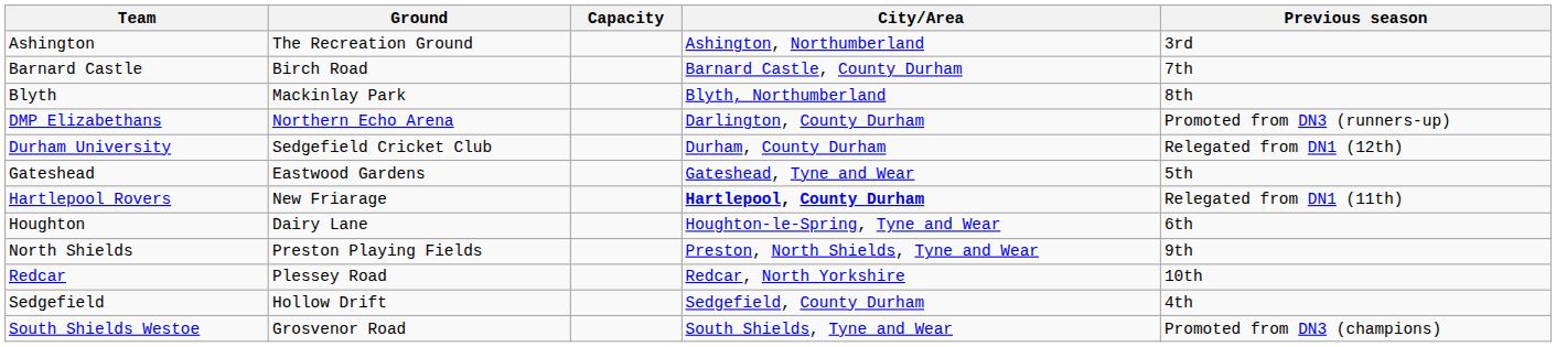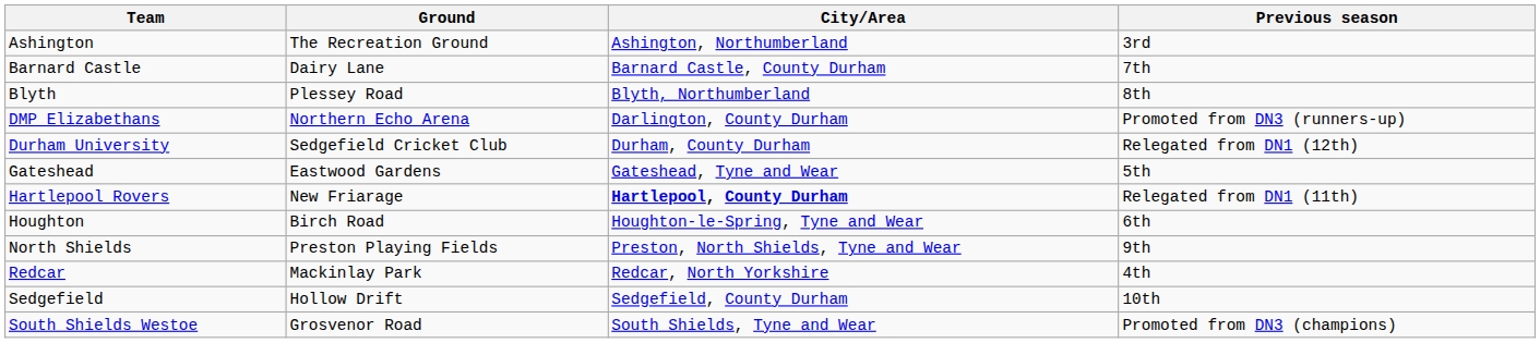 <table class="wikitable sortable" width=100%>
 <tr>
 <th>Team</th>
 <th>Ground</th>
-<th>Capacity</th>
 <th>City/Area</th>
 <th>Previous season</th>
 </tr>
 <tr>
 <td>Ashington</td>
 <td>The Recreation Ground</td>
-<td></td>
 <td><a href='#'>Ashington</a>, <a href='#'>Northumberland</a></td>
 <td>3rd</td>
 </tr>
 <tr>
 <td>Barnard Castle</td>
-<td>Birch Road</td>
-<td></td>
+<td>Dairy Lane</td>
 <td><a href='#'>Barnard Castle</a>, <a href='#'>County Durham</a></td>
 <td>7th</td>
 </tr>
 <tr>
 <td>Blyth</td>
-<td>Mackinlay Park</td>
-<td></td>
+<td>Plessey Road</td>
 <td><a href='#'>Blyth, Northumberland</a></td>
 <td>8th</td>
 </tr>
 <tr>
 <td><a href='#'>DMP Elizabethans</a></td>
 <td><a href='#'>Northern Echo Arena</a></td>
-<td></td>
 <td><a href='#'>Darlington</a>, <a href='#'>County Durham</a></td>
 <td>Promoted from <a href='#'>DN3</a> (runners-up)</td>
 </tr>
 <tr>
 <td><a href='#'>Durham University</a></td>
 <td>Sedgefield Cricket Club</td>
-<td></td>
 <td><a href='#'>Durham</a>, <a href='#'>County Durham</a></td>
 <td>Relegated from <a href='#'>DN1</a> (12th)</td>
 </tr>
 <tr>
 <td>Gateshead</td>
 <td>Eastwood Gardens</td>
-<td></td>
 <td><a href='#'>Gateshead</a>, <a href='#'>Tyne and Wear</a></td>
 <td>5th</td>
 </tr>
 <tr>
 <td><a href='#'>Hartlepool Rovers</a></td>
 <td>New Friarage</td>
-<td></td>
 <td><strong><a href='#'>Hartlepool</a>, <a href='#'>County Durham</a></strong></td>
 <td>Relegated from <a href='#'>DN1</a> (11th)</td>
 </tr>
 <tr>
 <td>Houghton</td>
-<td>Dairy Lane</td>
-<td></td>
+<td>Birch Road</td>
 <td><a href='#'>Houghton-le-Spring</a>, <a href='#'>Tyne and Wear</a></td>
 <td>6th</td>
 </tr>
 <tr>
 <td>North Shields</td>
 <td>Preston Playing Fields</td>
-<td></td>
 <td><a href='#'>Preston</a>, <a href='#'>North Shields</a>, <a href='#'>Tyne and Wear</a></td>
 <td>9th</td>
 </tr>
 <tr>
 <td><a href='#'>Redcar</a></td>
-<td>Plessey Road</td>
-<td></td>
+<td>Mackinlay Park</td>
 <td><a href='#'>Redcar</a>, <a href='#'>North Yorkshire</a></td>
-<td>10th</td>
+<td>4th</td>
 </tr>
 <tr>
 <td>Sedgefield</td>
 <td>Hollow Drift</td>
-<td></td>
 <td><a href='#'>Sedgefield</a>, <a href='#'>County Durham</a></td>
-<td>4th</td>
+<td>10th</td>
 </tr>
 <tr>
 <td><a href='#'>South Shields Westoe</a></td>
 <td>Grosvenor Road</td>
-<td></td>
 <td><a href='#'>South Shields</a>, <a href='#'>Tyne and Wear</a></td>
 <td>Promoted from <a href='#'>DN3</a> (champions)</td>
 </tr>
 </table>
